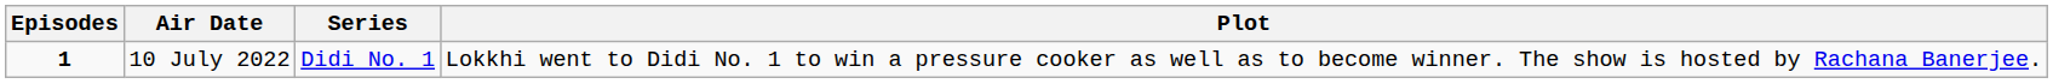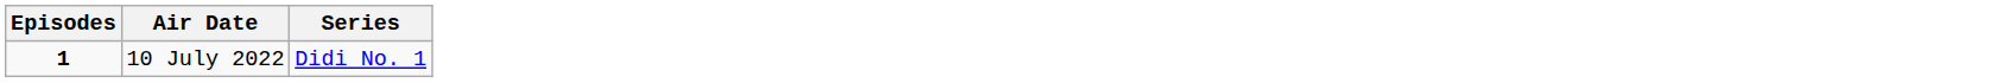 <table class="wikitable" style="text-align:center">
 <tr>
 <th colspan="1">Episodes</th>
 <th colspan="1">Air Date</th>
 <th colspan="1">Series</th>
-<th colspan="1">Plot</th>
 </tr>
 <tr>
 <td><strong>1</strong></td>
 <td>10 July 2022</td>
 <td><a href='#'>Didi No. 1</a></td>
-<td>Lokkhi went to Didi No. 1 to win a pressure cooker as well as to become winner. The show is hosted by <a href='#'>Rachana Banerjee</a>.</td>
 </tr>
 </table>
